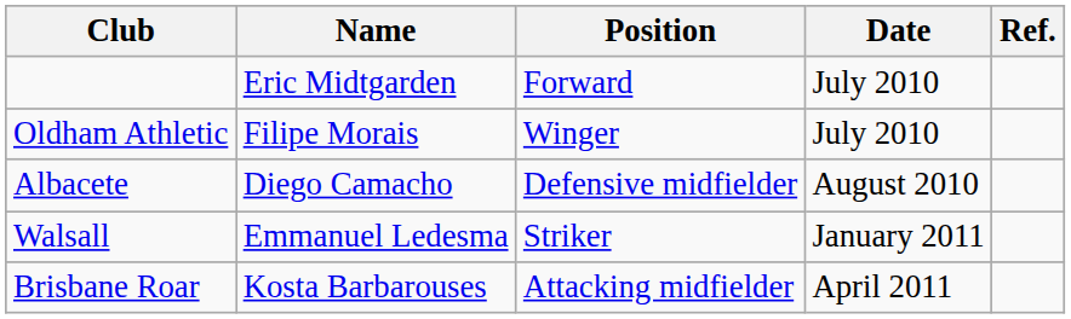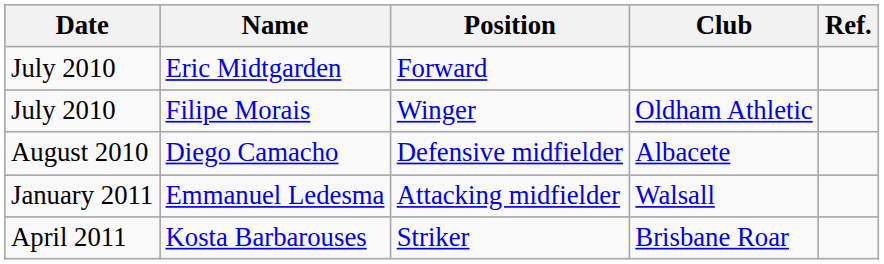 <table class="wikitable">
 <tr>
-<th>Club</th>
+<th>Date</th>
 <th>Name</th>
 <th>Position</th>
-<th>Date</th>
+<th>Club</th>
 <th>Ref.</th>
 </tr>
 <tr>
-<td></td>
+<td>July 2010</td>
 <td><a href='#'>Eric Midtgarden</a></td>
 <td><a href='#'>Forward</a></td>
-<td>July 2010</td>
+<td></td>
 <td></td>
 </tr>
 <tr>
-<td><a href='#'>Oldham Athletic</a></td>
+<td>July 2010</td>
 <td><a href='#'>Filipe Morais</a></td>
 <td><a href='#'>Winger</a></td>
-<td>July 2010</td>
+<td><a href='#'>Oldham Athletic</a></td>
 <td></td>
 </tr>
 <tr>
-<td><a href='#'>Albacete</a></td>
+<td>August 2010</td>
 <td><a href='#'>Diego Camacho</a></td>
 <td><a href='#'>Defensive midfielder</a></td>
-<td>August 2010</td>
+<td><a href='#'>Albacete</a></td>
 <td></td>
 </tr>
 <tr>
+<td>January 2011</td>
+<td><a href='#'>Emmanuel Ledesma</a></td>
+<td><a href='#'>Attacking midfielder</a></td>
 <td><a href='#'>Walsall</a></td>
-<td><a href='#'>Emmanuel Ledesma</a></td>
-<td><a href='#'>Striker</a></td>
-<td>January 2011</td>
 <td></td>
 </tr>
 <tr>
+<td>April 2011</td>
+<td><a href='#'>Kosta Barbarouses</a></td>
+<td><a href='#'>Striker</a></td>
 <td><a href='#'>Brisbane Roar</a></td>
-<td><a href='#'>Kosta Barbarouses</a></td>
-<td><a href='#'>Attacking midfielder</a></td>
-<td>April 2011</td>
 <td></td>
 </tr>
 </table>
